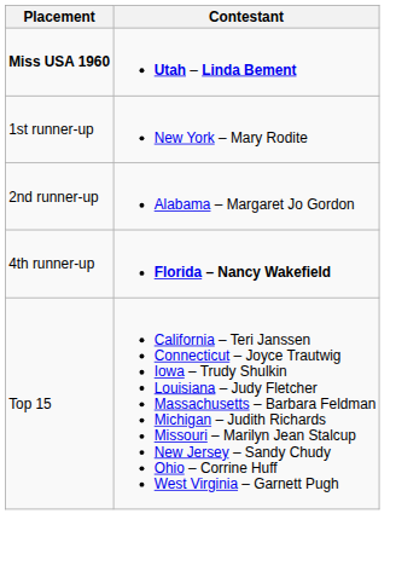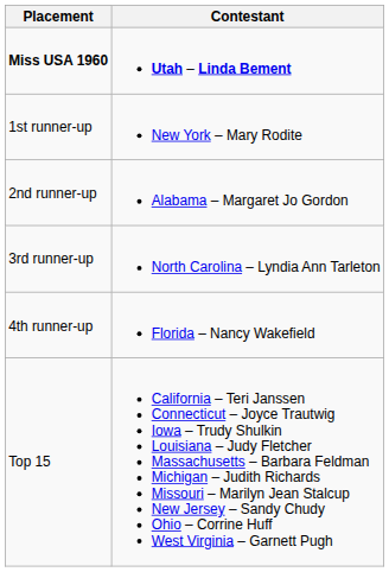 <table class="wikitable sortable" style="font-size: 95%;">
 <tr>
 <th>Placement</th>
 <th>Contestant</th>
 </tr>
 <tr>
 <td><strong>Miss USA 1960</strong></td>
 <td><br><ul><li><a href='#'><strong>Utah</strong></a> – <strong><a href='#'>Linda Bement</a></strong></li></ul></td>
 </tr>
 <tr>
 <td>1st runner-up</td>
 <td><br><ul><li><a href='#'>New York</a> – Mary Rodite</li></ul></td>
 </tr>
 <tr>
 <td>2nd runner-up</td>
 <td><br><ul><li><a href='#'>Alabama</a> – Margaret Jo Gordon</li></ul></td>
 </tr>
 <tr>
+<td>3rd runner-up</td>
+<td><br><ul><li><a href='#'>North Carolina</a> – Lyndia Ann Tarleton</li></ul></td>
+</tr>
+<tr>
 <td>4th runner-up</td>
-<td><strong><br><ul><li><a href='#'>Florida</a> – Nancy Wakefield</li></ul></strong></td>
+<td><br><ul><li><a href='#'>Florida</a> – Nancy Wakefield</li></ul></td>
 </tr>
 <tr>
 <td>Top 15</td>
 <td><br><ul><li><a href='#'>California</a> – Teri Janssen</li><li><a href='#'>Connecticut</a> – Joyce Trautwig</li><li><a href='#'>Iowa</a> – Trudy Shulkin</li><li><a href='#'>Louisiana</a> – Judy Fletcher</li><li><a href='#'>Massachusetts</a> – Barbara Feldman</li><li><a href='#'>Michigan</a> –  Judith Richards</li><li><a href='#'>Missouri</a> –  Marilyn Jean Stalcup</li><li><a href='#'>New Jersey</a> – Sandy Chudy</li><li><a href='#'>Ohio</a> – Corrine Huff</li><li><a href='#'>West Virginia</a> – Garnett Pugh</li></ul></td>
 </tr>
 </table>
